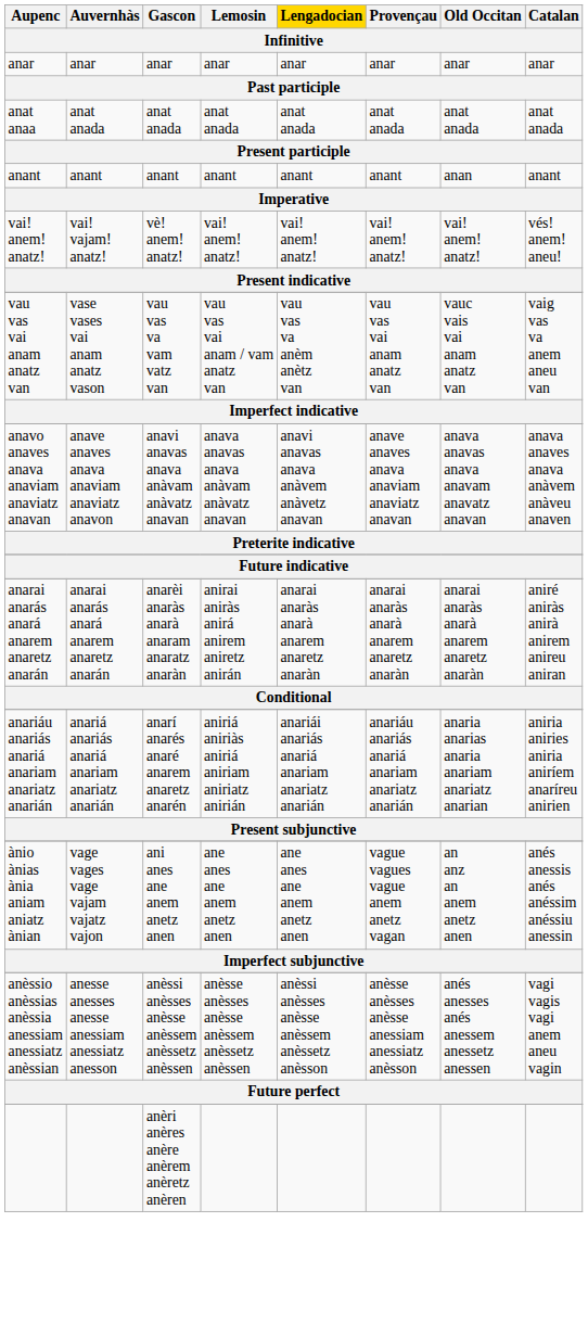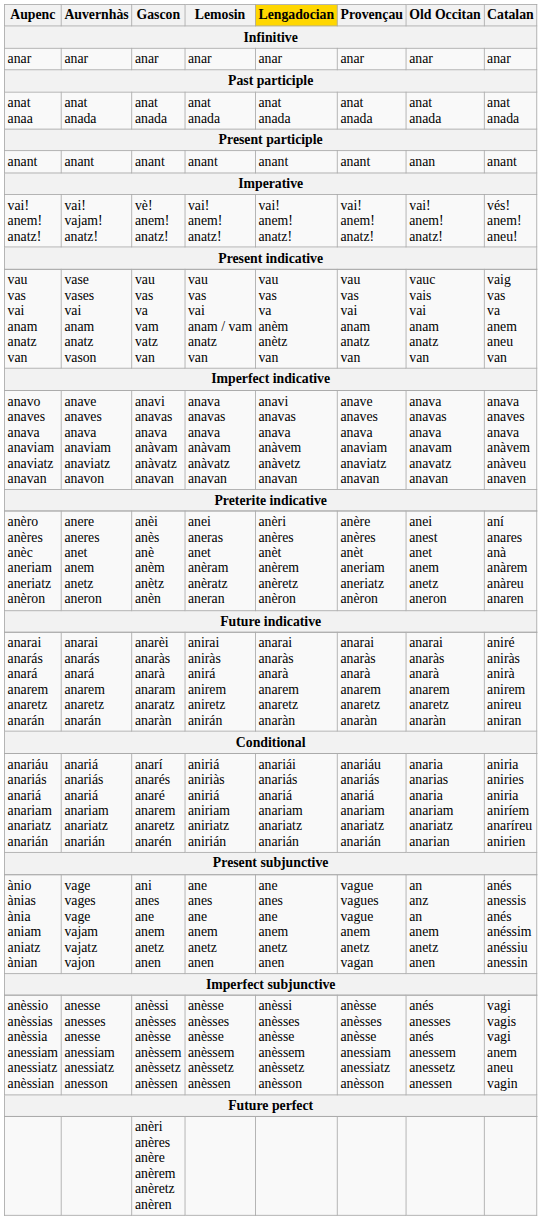 <table class="wikitable">
 <tr>
 <th style="text-align: center;">Aupenc</th>
 <th>Auvernhàs</th>
 <th>Gascon</th>
 <th>Lemosin</th>
 <th style="background:#FFD700">Lengadocian</th>
 <th>Provençau</th>
 <th>Old Occitan</th>
 <th>Catalan</th>
 </tr>
 <tr>
 <th colspan="8" style="text-align: center;">Infinitive</th>
 </tr>
 <tr>
 <td>anar </td>
 <td>anar </td>
 <td>anar </td>
 <td>anar </td>
 <td>anar </td>
 <td>anar </td>
 <td>anar </td>
 <td>anar</td>
 </tr>
 <tr>
 <th colspan="8" style="text-align: center;">Past participle</th>
 </tr>
 <tr>
 <td>anat <br>anaa </td>
 <td>anat <br>anada </td>
 <td>anat <br>anada </td>
 <td>anat <br>anada </td>
 <td>anat <br>anada </td>
 <td>anat <br>anada </td>
 <td>anat <br>anada </td>
 <td>anat<br>anada</td>
 </tr>
 <tr>
 <th colspan="8" style="text-align: center;">Present participle</th>
 </tr>
 <tr>
 <td>anant </td>
 <td>anant </td>
 <td>anant </td>
 <td>anant </td>
 <td>anant </td>
 <td>anant </td>
 <td>anan </td>
 <td>anant</td>
 </tr>
 <tr>
 <th colspan="8" style="text-align: center;">Imperative</th>
 </tr>
 <tr>
 <td>vai! <br>anem! <br>anatz! </td>
 <td>vai! <br>vajam! <br>anatz! </td>
 <td>vè! <br>anem! <br>anatz! </td>
 <td>vai! <br>anem! <br>anatz! </td>
 <td>vai! <br>anem! <br>anatz! </td>
 <td>vai! <br>anem! <br>anatz! </td>
 <td>vai! <br>anem! <br>anatz! </td>
 <td>vés!<br>anem!<br>aneu!</td>
 </tr>
 <tr>
 <th colspan="8" style="text-align: center;">Present indicative</th>
 </tr>
 <tr>
 </tr>
 <tr>
 <td>vau <br>vas <br>vai <br>anam <br>anatz <br>van </td>
 <td>vase <br>vases <br>vai <br>anam <br>anatz <br>vason </td>
 <td>vau <br>vas <br>va <br>vam <br>vatz <br>van </td>
 <td>vau <br>vas <br>vai <br>anam  / vam <br>anatz <br>van </td>
 <td>vau <br>vas <br>va <br>anèm <br>anètz <br>van </td>
 <td>vau <br>vas <br>vai <br>anam <br>anatz <br>van </td>
 <td>vauc <br>vais <br>vai <br>anam <br>anatz <br>van </td>
 <td>vaig<br>vas<br>va<br>anem<br>aneu<br>van</td>
 </tr>
 <tr>
 <th colspan="8" style="text-align: center;">Imperfect indicative</th>
 </tr>
 <tr>
 </tr>
 <tr>
 <td>anavo <br>anaves <br>anava <br>anaviam <br>anaviatz <br>anavan </td>
 <td>anave <br>anaves <br>anava <br>anaviam <br>anaviatz <br>anavon </td>
 <td>anavi <br>anavas <br>anava <br>anàvam <br>anàvatz <br>anavan </td>
 <td>anava <br>anavas <br>anava <br>anàvam <br>anàvatz <br>anavan </td>
 <td>anavi <br>anavas <br>anava <br>anàvem <br>anàvetz <br>anavan </td>
 <td>anave <br>anaves <br>anava <br>anaviam <br>anaviatz <br>anavan </td>
 <td>anava <br>anavas <br>anava <br>anavam <br>anavatz <br>anavan </td>
 <td>anava<br>anaves<br>anava<br>anàvem<br>anàveu<br>anaven</td>
 </tr>
 <tr>
 <th colspan="8" style="text-align: center;">Preterite indicative</th>
 </tr>
 <tr>
 </tr>
 <tr>
+<td>anèro <br>anères <br>anèc <br>aneriam <br>aneriatz <br>anèron </td>
+<td>anere <br>aneres <br>anet <br>anem <br>anetz <br>aneron </td>
+<td>anèi <br>anès <br>anè <br>anèm <br>anètz <br>anèn </td>
+<td>anei <br>aneras <br>anet <br>anèram <br>anèratz <br>aneran </td>
+<td>anèri <br>anères <br>anèt <br>anèrem <br>anèretz <br>anèron </td>
+<td>anère <br>anères <br>anèt <br>aneriam <br>aneriatz <br>anèron </td>
+<td>anei <br>anest <br>anet <br>anem <br>anetz <br>aneron </td>
+<td>aní<br>anares<br>anà<br>anàrem<br>anàreu<br>anaren</td>
+</tr>
+<tr>
 <th colspan="8" style="text-align: center;">Future indicative</th>
 </tr>
 <tr>
 </tr>
 <tr>
 <td>anarai <br>anarás <br>anará <br>anarem <br>anaretz <br>anarán </td>
 <td>anarai <br>anarás <br>anará <br>anarem <br>anaretz <br>anarán </td>
 <td>anarèi <br>anaràs <br>anarà <br>anaram <br>anaratz <br>anaràn </td>
 <td>anirai <br>aniràs <br>anirá <br>anirem <br>aniretz <br>anirán </td>
 <td>anarai <br>anaràs <br>anarà <br>anarem <br>anaretz <br>anaràn </td>
 <td>anarai <br>anaràs <br>anarà <br>anarem <br>anaretz <br>anaràn </td>
 <td>anarai <br>anaràs <br>anarà <br>anarem <br>anaretz <br>anaràn </td>
 <td>aniré<br>aniràs<br>anirà<br>anirem<br>anireu<br>aniran</td>
 </tr>
 <tr>
 <th colspan="8" style="text-align: center;">Conditional</th>
 </tr>
 <tr>
 </tr>
 <tr>
 <td>anariáu <br>anariás <br>anariá <br>anariam <br>anariatz <br>anarián </td>
 <td>anariá <br>anariás <br>anariá <br>anariam <br>anariatz <br>anarián </td>
 <td>anarí <br>anarés <br>anaré <br>anarem <br>anaretz <br>anarén </td>
 <td>aniriá <br>aniriàs <br>aniriá <br>aniriam <br>aniriatz <br>anirián </td>
 <td>anariái <br>anariás <br>anariá <br>anariam <br>anariatz <br>anarián </td>
 <td>anariáu <br>anariás <br>anariá <br>anariam <br>anariatz <br>anarián </td>
 <td>anaria <br>anarias <br>anaria <br>anariam <br>anariatz <br>anarian </td>
 <td>aniria<br>aniries<br>aniria<br>aniríem<br>anaríreu<br>anirien</td>
 </tr>
 <tr>
 <th colspan="8" style="text-align: center;">Present subjunctive</th>
 </tr>
 <tr>
 </tr>
 <tr>
 <td>ànio <br>ànias <br>ània <br>aniam <br>aniatz <br>ànian </td>
 <td>vage <br>vages <br>vage <br>vajam <br>vajatz <br>vajon </td>
 <td>ani <br>anes <br>ane <br>anem <br>anetz <br>anen </td>
 <td>ane <br>anes <br>ane <br>anem <br>anetz <br>anen </td>
 <td>ane <br>anes <br>ane <br>anem <br>anetz <br>anen </td>
 <td>vague <br>vagues <br>vague <br>anem <br>anetz <br>vagan </td>
 <td>an <br>anz <br>an <br>anem <br>anetz <br>anen </td>
 <td>anés<br>anessis<br>anés<br>anéssim<br>anéssiu<br>anessin</td>
 </tr>
 <tr>
 <th colspan="8" style="text-align: center;">Imperfect subjunctive</th>
 </tr>
 <tr>
 </tr>
 <tr>
 <td>anèssio <br>anèssias <br>anèssia <br>anessiam <br>anessiatz <br>anèssian </td>
 <td>anesse <br>anesses <br>anesse <br>anessiam <br>anessiatz <br>anesson </td>
 <td>anèssi <br>anèsses <br>anèsse <br>anèssem <br>anèssetz <br>anèssen </td>
 <td>anèsse <br>anèsses <br>anèsse <br>anèssem <br>anèssetz <br>anèssen </td>
 <td>anèssi <br>anèsses <br>anèsse <br>anèssem <br>anèssetz <br>anèsson </td>
 <td>anèsse <br>anèsses <br>anèsse <br>anessiam <br>anessiatz <br>anèsson </td>
 <td>anés <br>anesses <br>anés <br>anessem <br>anessetz <br>anessen </td>
 <td>vagi<br>vagis<br>vagi<br>anem<br>aneu<br>vagin</td>
 </tr>
 <tr>
 <th colspan="8" style="text-align: center;">Future perfect</th>
 </tr>
 <tr>
 </tr>
 <tr>
 <td></td>
 <td></td>
 <td>anèri <br>anères <br>anère <br>anèrem <br>anèretz <br>anèren </td>
 <td></td>
 <td></td>
 <td></td>
 <td></td>
 <td></td>
 </tr>
 </table>
